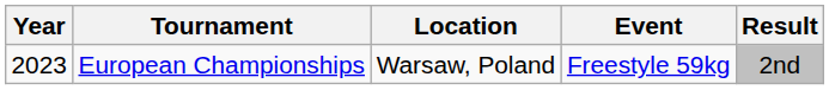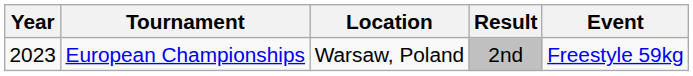 <table class="wikitable" style="font-size: 95%;">
 <tr>
 <th>Year</th>
 <th>Tournament</th>
 <th>Location</th>
+<th>Result</th>
 <th>Event</th>
-<th>Result</th>
 </tr>
 <tr>
 <td>2023</td>
 <td><a href='#'>European Championships</a></td>
 <td>Warsaw, Poland</td>
+<td align="center" bgcolor="silver">2nd</td>
 <td><a href='#'>Freestyle 59kg</a></td>
-<td align="center" bgcolor="silver">2nd</td>
 </tr>
 </table>
